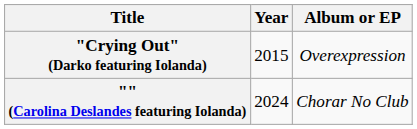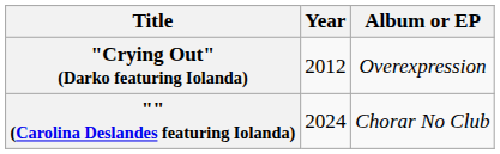 <table class="wikitable plainrowheaders" style="text-align:center;">
 <tr>
 <th scope="col">Title</th>
 <th scope="col">Year</th>
 <th scope="col">Album or EP</th>
 </tr>
 <tr>
 <th scope="row">"Crying Out"<br><small>(Darko featuring Iolanda)</small></th>
-<td>2015</td>
+<td>2012</td>
 <td><em>Overexpression</em></td>
 </tr>
 <tr>
 <th scope="row">""<br><small>(<a href='#'>Carolina Deslandes</a> featuring Iolanda)</small></th>
 <td>2024</td>
 <td><em>Chorar No Club</em></td>
 </tr>
 </table>
